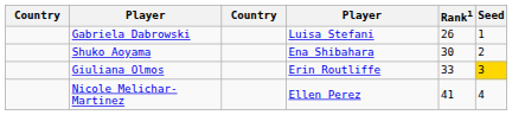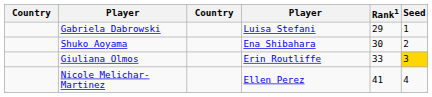 <table class="sortable wikitable">
 <tr>
 <th width="70">Country</th>
 <th width="175">Player</th>
 <th width="70">Country</th>
 <th width="175">Player</th>
 <th>Rank<sup>1</sup></th>
 <th>Seed</th>
 </tr>
 <tr>
 <td></td>
 <td><a href='#'>Gabriela Dabrowski</a></td>
 <td></td>
 <td><a href='#'>Luisa Stefani</a></td>
-<td>26</td>
+<td>29</td>
 <td>1</td>
 </tr>
 <tr>
 <td></td>
 <td><a href='#'>Shuko Aoyama</a></td>
 <td></td>
 <td><a href='#'>Ena Shibahara</a></td>
 <td>30</td>
 <td>2</td>
 </tr>
 <tr>
 <td></td>
 <td><a href='#'>Giuliana Olmos</a></td>
 <td></td>
 <td><a href='#'>Erin Routliffe</a></td>
 <td>33</td>
 <td style="background: gold;">3</td>
 </tr>
 <tr>
 <td></td>
 <td><a href='#'>Nicole Melichar-Martinez</a></td>
 <td></td>
 <td><a href='#'>Ellen Perez</a></td>
 <td>41</td>
 <td>4</td>
 </tr>
 </table>
